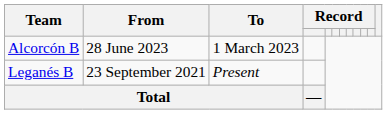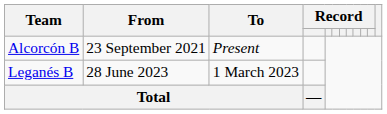 <table class="wikitable" style="text-align: center">
 <tr>
 <th rowspan="2">Team</th>
 <th rowspan="2">From</th>
 <th rowspan="2">To</th>
 <th colspan="8">Record</th>
 <th rowspan=2></th>
 </tr>
 <tr>
 <th></th>
 <th></th>
 <th></th>
 <th></th>
 <th></th>
 <th></th>
 <th></th>
 <th></th>
 </tr>
 <tr>
 <td align=left><a href='#'>Alcorcón B</a></td>
-<td align=left>28 June 2023</td>
-<td align=left>1 March 2023<br></td>
+<td align=left>23 September 2021</td>
+<td align=left><em>Present</em><br></td>
 <td></td>
 </tr>
 <tr>
 <td align=left><a href='#'>Leganés B</a></td>
-<td align=left>23 September 2021</td>
-<td align=left><em>Present</em><br></td>
+<td align=left>28 June 2023</td>
+<td align=left>1 March 2023<br></td>
 <td></td>
 </tr>
 <tr>
 <th colspan=3>Total<br></th>
 <th>—</th>
 </tr>
 </table>
